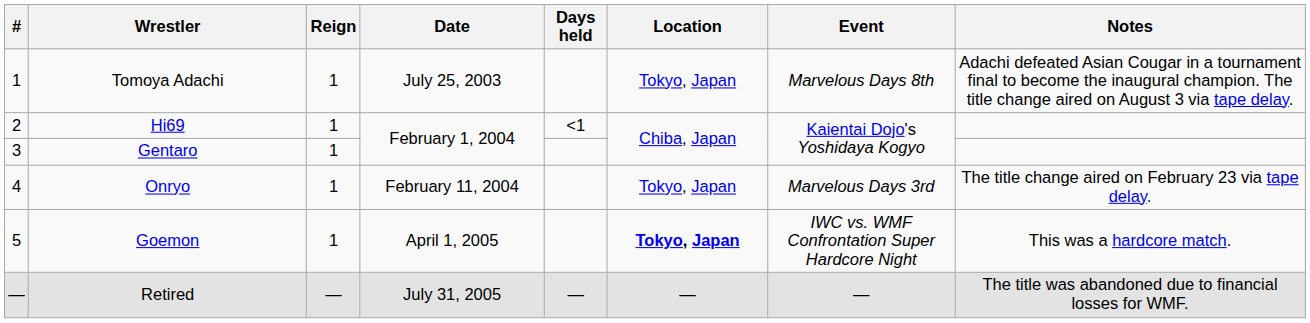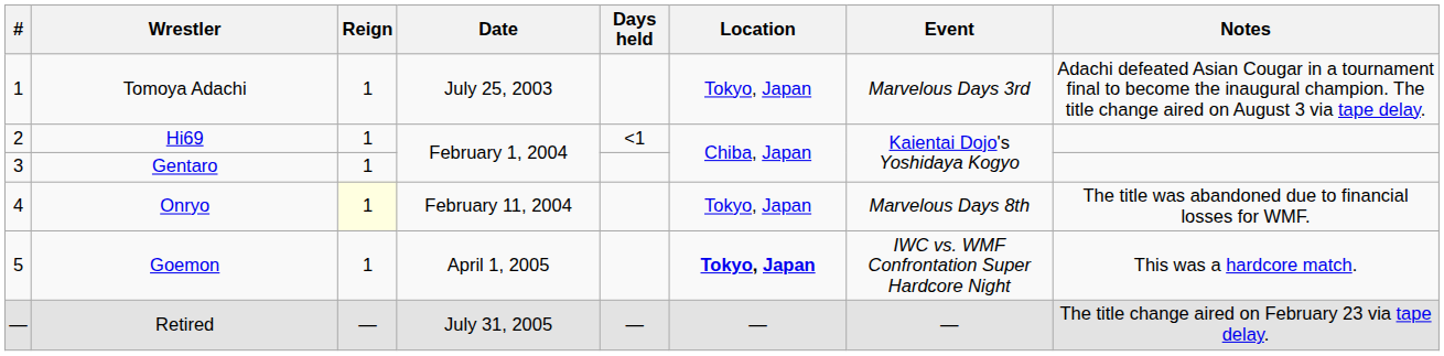 <table class="wikitable sortable" width=100% style="text-align:center;">
 <tr>
 <th width=0%>#</th>
 <th width=23%>Wrestler</th>
 <th width=0%>Reign</th>
 <th width=15%>Date</th>
 <th width=5%>Days<br>held</th>
 <th width=13%>Location</th>
 <th width=15%>Event</th>
 <th width=40% class="unsortable">Notes</th>
 </tr>
 <tr>
 <td>1</td>
 <td>Tomoya Adachi</td>
 <td>1</td>
 <td>July 25, 2003</td>
 <td></td>
 <td><a href='#'>Tokyo</a>, <a href='#'>Japan</a></td>
-<td><em>Marvelous Days 8th</em></td>
+<td><em>Marvelous Days 3rd</em></td>
 <td>Adachi defeated Asian Cougar in a tournament final to become the inaugural champion. The title change aired on August 3 via <a href='#'>tape delay</a>.</td>
 </tr>
 <tr>
 <td>2</td>
 <td><a href='#'>Hi69</a></td>
 <td>1</td>
 <td rowspan="2">February 1, 2004</td>
 <td><1</td>
 <td rowspan="2"><a href='#'>Chiba</a>, <a href='#'>Japan</a></td>
 <td rowspan="2"><a href='#'>Kaientai Dojo</a>'s <em>Yoshidaya Kogyo</em></td>
 <td></td>
 </tr>
 <tr>
 <td>3</td>
 <td><a href='#'>Gentaro</a></td>
 <td>1</td>
 <td></td>
 <td></td>
 </tr>
 <tr>
 <td>4</td>
 <td><a href='#'>Onryo</a></td>
-<td>1</td>
+<td style="background: lightyellow;">1</td>
 <td>February 11, 2004</td>
 <td></td>
 <td><a href='#'>Tokyo</a>, <a href='#'>Japan</a></td>
-<td><em>Marvelous Days 3rd</em></td>
-<td>The title change aired on February 23 via <a href='#'>tape delay</a>.</td>
+<td><em>Marvelous Days 8th</em></td>
+<td>The title was abandoned due to financial losses for WMF.</td>
 </tr>
 <tr>
 <td>5</td>
 <td><a href='#'>Goemon</a></td>
 <td>1</td>
 <td>April 1, 2005</td>
 <td></td>
 <td><strong><a href='#'>Tokyo</a>, <a href='#'>Japan</a></strong></td>
 <td><em>IWC vs. WMF Confrontation Super Hardcore Night</em></td>
 <td>This was a <a href='#'>hardcore match</a>.</td>
 </tr>
 <tr style="background-color:#e3e3e3">
 <td>—</td>
 <td>Retired</td>
 <td>—</td>
 <td>July 31, 2005</td>
 <td>—</td>
 <td>—</td>
 <td>—</td>
-<td>The title was abandoned due to financial losses for WMF.</td>
+<td>The title change aired on February 23 via <a href='#'>tape delay</a>.</td>
 </tr>
 </table>
